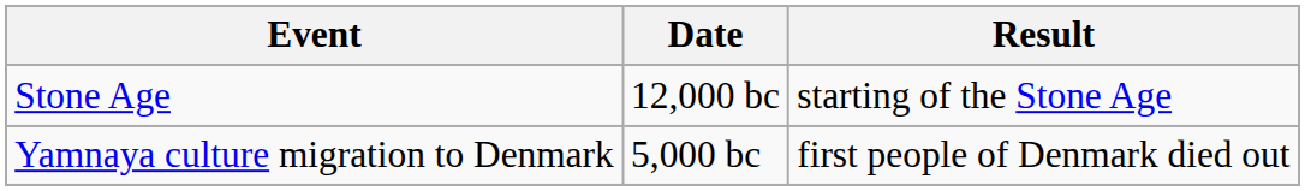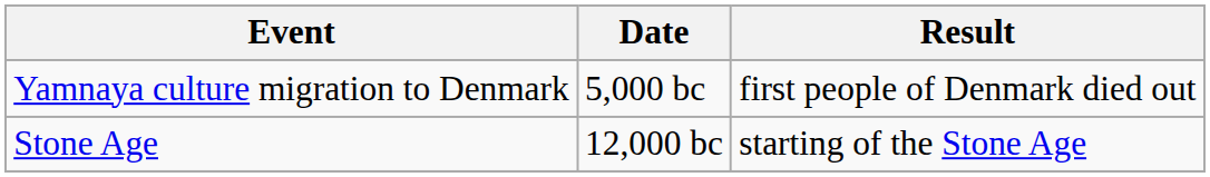 <table class="wikitable">
 <tr>
 <th>Event</th>
 <th>Date</th>
 <th>Result</th>
 </tr>
 <tr>
+<td><a href='#'>Yamnaya culture</a> migration to Denmark</td>
+<td>5,000 bc</td>
+<td>first people of Denmark died out</td>
+</tr>
+<tr>
 <td><a href='#'>Stone Age</a></td>
 <td>12,000 bc</td>
 <td>starting of the <a href='#'>Stone Age</a></td>
 </tr>
 <tr>
-<td><a href='#'>Yamnaya culture</a> migration to Denmark</td>
-<td>5,000 bc</td>
-<td>first people of Denmark died out</td>
-</tr>
-<tr>
 </tr>
 </table>
